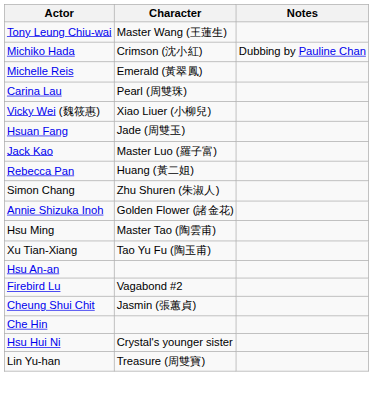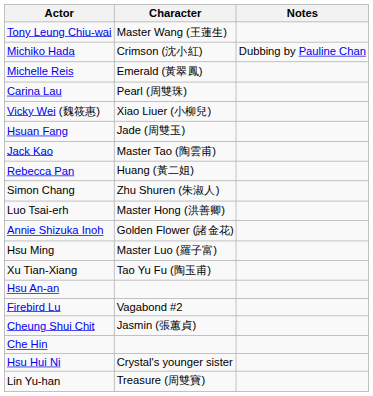 <table class="wikitable">
 <tr>
 <th>Actor</th>
 <th>Character</th>
 <th>Notes</th>
 </tr>
 <tr>
 <td><a href='#'>Tony Leung Chiu-wai</a></td>
 <td>Master Wang (王蓮生)</td>
 <td></td>
 </tr>
 <tr>
 <td><a href='#'>Michiko Hada</a></td>
 <td>Crimson (沈小紅)</td>
 <td>Dubbing by <a href='#'>Pauline Chan</a></td>
 </tr>
 <tr>
 <td><a href='#'>Michelle Reis</a></td>
 <td>Emerald (黃翠鳳)</td>
 <td></td>
 </tr>
 <tr>
 <td><a href='#'>Carina Lau</a></td>
 <td>Pearl (周雙珠)</td>
 <td></td>
 </tr>
 <tr>
 <td><a href='#'>Vicky Wei</a> (魏筱惠)</td>
 <td>Xiao Liuer (小柳兒)</td>
 <td></td>
 </tr>
 <tr>
 <td><a href='#'>Hsuan Fang</a></td>
 <td>Jade (周雙玉)</td>
 <td></td>
 </tr>
 <tr>
 <td><a href='#'>Jack Kao</a></td>
-<td>Master Luo (羅子富)</td>
+<td>Master Tao (陶雲甫)</td>
 <td></td>
 </tr>
 <tr>
 <td><a href='#'>Rebecca Pan</a></td>
 <td>Huang (黃二姐)</td>
 <td></td>
 </tr>
 <tr>
 <td>Simon Chang</td>
 <td>Zhu Shuren (朱淑人)</td>
 <td></td>
 </tr>
 <tr>
+<td>Luo Tsai-erh</td>
+<td>Master Hong (洪善卿)</td>
+<td></td>
+</tr>
+<tr>
 <td><a href='#'>Annie Shizuka Inoh</a></td>
 <td>Golden Flower (諸金花)</td>
 <td></td>
 </tr>
 <tr>
 <td>Hsu Ming</td>
-<td>Master Tao (陶雲甫)</td>
+<td>Master Luo (羅子富)</td>
 <td></td>
 </tr>
 <tr>
 <td>Xu Tian-Xiang</td>
 <td>Tao Yu Fu (陶玉甫)</td>
 <td></td>
 </tr>
 <tr>
 <td><a href='#'>Hsu An-an</a></td>
 <td></td>
 <td></td>
 </tr>
 <tr>
 <td><a href='#'>Firebird Lu</a></td>
 <td>Vagabond #2</td>
 <td></td>
 </tr>
 <tr>
 <td><a href='#'>Cheung Shui Chit</a></td>
 <td>Jasmin (張蕙貞)</td>
 <td></td>
 </tr>
 <tr>
 <td><a href='#'>Che Hin</a></td>
 <td></td>
 <td></td>
 </tr>
 <tr>
 <td><a href='#'>Hsu Hui Ni</a></td>
 <td>Crystal's younger sister</td>
 <td></td>
 </tr>
 <tr>
 <td>Lin Yu-han</td>
 <td>Treasure (周雙寶)</td>
 <td></td>
 </tr>
 </table>
